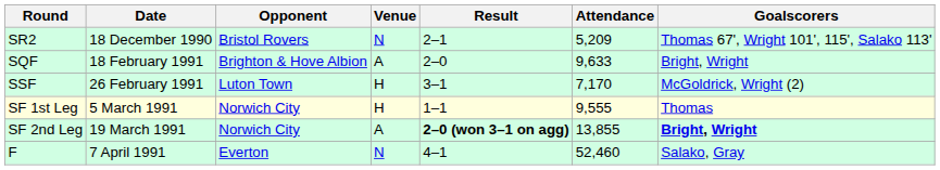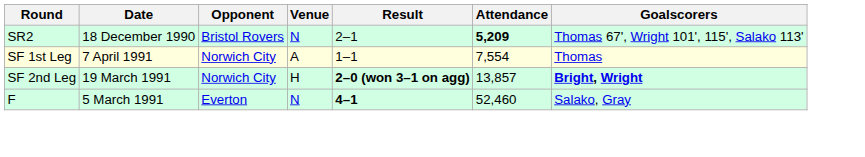 <table class="wikitable">
 <tr>
 <th>Round</th>
 <th>Date</th>
 <th>Opponent</th>
 <th>Venue</th>
 <th>Result</th>
 <th>Attendance</th>
 <th>Goalscorers</th>
 </tr>
 <tr style="background-color: #d0ffe3;">
 <td>SR2</td>
 <td>18 December 1990</td>
 <td><a href='#'>Bristol Rovers</a></td>
 <td><a href='#'>N</a></td>
 <td>2–1</td>
-<td>5,209</td>
+<td><strong>5,209</strong></td>
 <td><a href='#'>Thomas</a> 67', <a href='#'>Wright</a> 101', 115', <a href='#'>Salako</a> 113'</td>
-</tr>
-<tr style="background-color: #d0ffe3;">
-<td>SQF</td>
-<td>18 February 1991</td>
-<td><a href='#'>Brighton & Hove Albion</a></td>
-<td>A</td>
-<td>2–0 </td>
-<td>9,633</td>
-<td><a href='#'>Bright</a>, <a href='#'>Wright</a></td>
-</tr>
-<tr style="background-color: #d0ffe3;">
-<td>SSF</td>
-<td>26 February 1991</td>
-<td><a href='#'>Luton Town</a></td>
-<td>H</td>
-<td>3–1</td>
-<td>7,170</td>
-<td><a href='#'>McGoldrick</a>, <a href='#'>Wright</a> (2)</td>
 </tr>
 <tr style="background-color: #ffffdd;">
 <td>SF 1st Leg</td>
-<td>5 March 1991</td>
+<td>7 April 1991</td>
 <td><a href='#'>Norwich City</a></td>
-<td>H</td>
+<td>A</td>
 <td>1–1</td>
-<td>9,555</td>
+<td>7,554</td>
 <td><a href='#'>Thomas</a></td>
 </tr>
 <tr style="background-color: #d0ffe3;">
 <td>SF 2nd Leg</td>
 <td>19 March 1991</td>
 <td><a href='#'>Norwich City</a></td>
-<td>A</td>
+<td>H</td>
 <td><strong>2–0 (won 3–1 on agg)</strong></td>
-<td>13,855</td>
+<td>13,857</td>
 <td><strong><a href='#'>Bright</a>, <a href='#'>Wright</a></strong></td>
 </tr>
 <tr style="background-color: #d0ffe3;">
 <td>F</td>
-<td>7 April 1991</td>
+<td>5 March 1991</td>
 <td><a href='#'>Everton</a></td>
 <td><a href='#'>N</a></td>
-<td>4–1 </td>
+<td><strong>4–1 </strong></td>
 <td>52,460</td>
 <td><a href='#'>Salako</a>, <a href='#'>Gray</a></td>
 </tr>
 </table>
